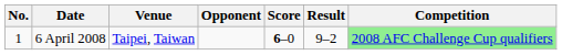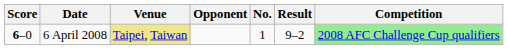 <table class="wikitable plainrowheaders sortable">
 <tr>
-<th scope="col">No.</th>
+<th scope="col">Score</th>
 <th scope="col">Date</th>
 <th scope="col">Venue</th>
 <th scope="col">Opponent</th>
-<th scope="col">Score</th>
+<th scope="col">No.</th>
 <th scope="col">Result</th>
 <th scope="col">Competition</th>
 </tr>
 <tr>
+<td align="center"><strong>6</strong>–0</td>
+<td>6 April 2008</td>
+<td style="background: khaki;"><a href='#'>Taipei</a>, <a href='#'>Taiwan</a></td>
+<td></td>
 <td align="center">1</td>
-<td>6 April 2008</td>
-<td><a href='#'>Taipei</a>, <a href='#'>Taiwan</a></td>
-<td></td>
-<td align="center"><strong>6</strong>–0</td>
 <td align="center">9–2</td>
 <td style="background: lightgreen;"><a href='#'>2008 AFC Challenge Cup qualifiers</a></td>
 </tr>
 </table>
